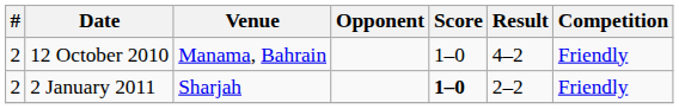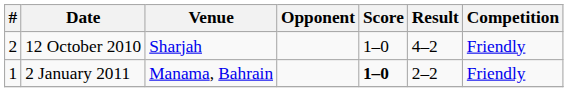 <table class="wikitable">
 <tr>
 <th>#</th>
 <th>Date</th>
 <th>Venue</th>
 <th>Opponent</th>
 <th>Score</th>
 <th>Result</th>
 <th>Competition</th>
 </tr>
 <tr>
 <td>2</td>
 <td>12 October 2010</td>
-<td><a href='#'>Manama</a>, <a href='#'>Bahrain</a></td>
+<td><a href='#'>Sharjah</a></td>
 <td></td>
 <td>1–0</td>
 <td>4–2</td>
 <td><a href='#'>Friendly</a></td>
 </tr>
 <tr>
-<td>2</td>
+<td>1</td>
 <td>2 January 2011</td>
-<td><a href='#'>Sharjah</a></td>
+<td><a href='#'>Manama</a>, <a href='#'>Bahrain</a></td>
 <td></td>
 <td><strong>1–0</strong></td>
 <td>2–2</td>
 <td><a href='#'>Friendly</a></td>
 </tr>
 <tr>
 </tr>
 </table>
